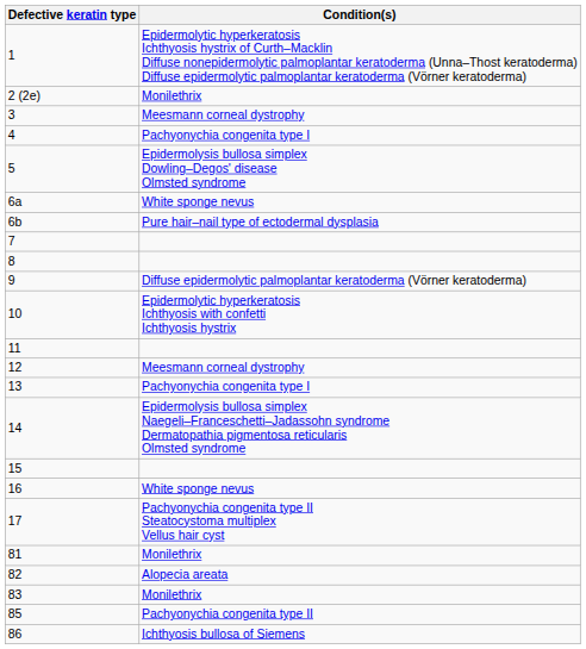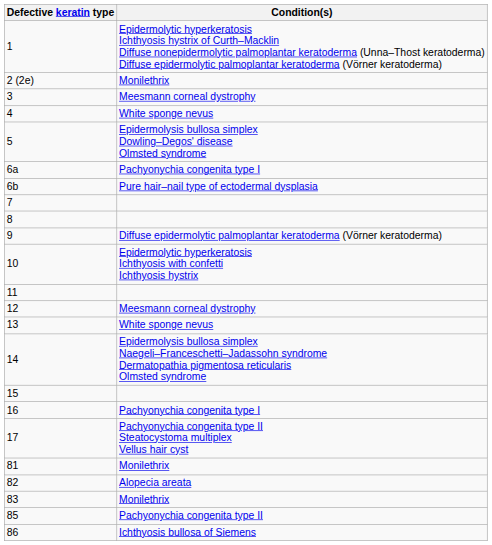 <table class="wikitable">
 <tr>
 <th>Defective <a href='#'>keratin</a> type</th>
 <th>Condition(s)</th>
 </tr>
 <tr>
 <td>1</td>
 <td><a href='#'>Epidermolytic hyperkeratosis</a><br><a href='#'>Ichthyosis hystrix of Curth–Macklin</a><br><a href='#'>Diffuse nonepidermolytic palmoplantar keratoderma</a> (Unna–Thost keratoderma)<br><a href='#'>Diffuse epidermolytic palmoplantar keratoderma</a> (Vörner keratoderma)</td>
 </tr>
 <tr>
 <td>2 (2e)</td>
 <td><a href='#'>Monilethrix</a></td>
 </tr>
 <tr>
 <td>3</td>
 <td><a href='#'>Meesmann corneal dystrophy</a></td>
 </tr>
 <tr>
 <td>4</td>
-<td><a href='#'>Pachyonychia congenita type I</a></td>
+<td><a href='#'>White sponge nevus</a></td>
 </tr>
 <tr>
 <td>5</td>
 <td><a href='#'>Epidermolysis bullosa simplex</a><br><a href='#'>Dowling–Degos' disease</a><br><a href='#'>Olmsted syndrome</a></td>
 </tr>
 <tr>
 <td>6a</td>
-<td><a href='#'>White sponge nevus</a></td>
+<td><a href='#'>Pachyonychia congenita type I</a></td>
 </tr>
 <tr>
 <td>6b</td>
 <td><a href='#'>Pure hair–nail type of ectodermal dysplasia</a></td>
 </tr>
 <tr>
 <td>7</td>
 <td></td>
 </tr>
 <tr>
 <td>8</td>
 <td></td>
 </tr>
 <tr>
 <td>9</td>
 <td><a href='#'>Diffuse epidermolytic palmoplantar keratoderma</a> (Vörner keratoderma)</td>
 </tr>
 <tr>
 <td>10</td>
 <td><a href='#'>Epidermolytic hyperkeratosis</a><br><a href='#'>Ichthyosis with confetti</a><br><a href='#'>Ichthyosis hystrix</a></td>
 </tr>
 <tr>
 <td>11</td>
 <td></td>
 </tr>
 <tr>
 <td>12</td>
 <td><a href='#'>Meesmann corneal dystrophy</a></td>
 </tr>
 <tr>
 <td>13</td>
-<td><a href='#'>Pachyonychia congenita type I</a></td>
+<td><a href='#'>White sponge nevus</a></td>
 </tr>
 <tr>
 <td>14</td>
 <td><a href='#'>Epidermolysis bullosa simplex</a><br><a href='#'>Naegeli–Franceschetti–Jadassohn syndrome</a><br><a href='#'>Dermatopathia pigmentosa reticularis</a><br><a href='#'>Olmsted syndrome</a></td>
 </tr>
 <tr>
 <td>15</td>
 <td></td>
 </tr>
 <tr>
 <td>16</td>
-<td><a href='#'>White sponge nevus</a></td>
+<td><a href='#'>Pachyonychia congenita type I</a></td>
 </tr>
 <tr>
 <td>17</td>
 <td><a href='#'>Pachyonychia congenita type II</a><br><a href='#'>Steatocystoma multiplex</a><br><a href='#'>Vellus hair cyst</a></td>
 </tr>
 <tr>
 <td>81</td>
 <td><a href='#'>Monilethrix</a></td>
 </tr>
 <tr>
 <td>82</td>
 <td><a href='#'>Alopecia areata</a></td>
 </tr>
 <tr>
 <td>83</td>
 <td><a href='#'>Monilethrix</a></td>
 </tr>
 <tr>
 <td>85</td>
 <td><a href='#'>Pachyonychia congenita type II</a></td>
 </tr>
 <tr>
 <td>86</td>
 <td><a href='#'>Ichthyosis bullosa of Siemens</a></td>
 </tr>
 </table>
